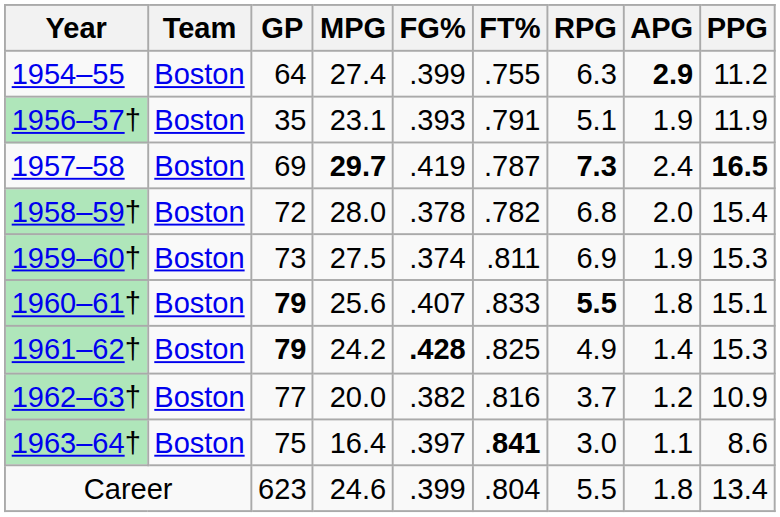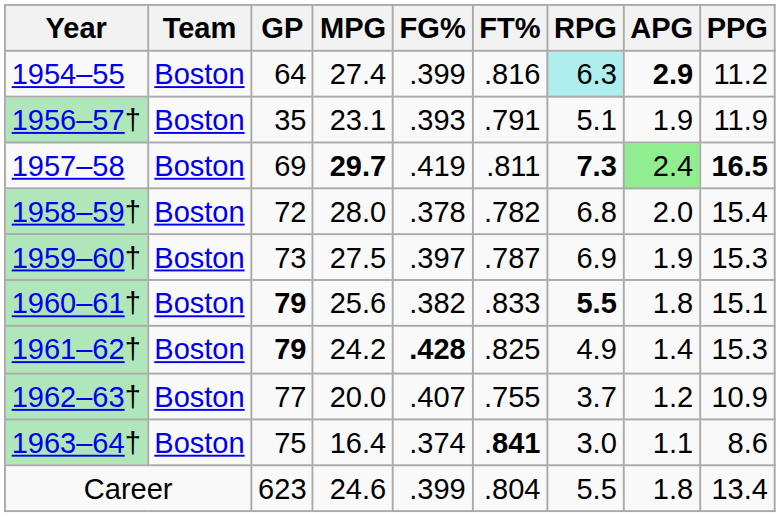 <table class="wikitable sortable" style="font-size:95%; text-align:right;">
 <tr>
 <th>Year</th>
 <th>Team</th>
 <th>GP</th>
 <th>MPG</th>
 <th>FG%</th>
 <th>FT%</th>
 <th>RPG</th>
 <th>APG</th>
 <th>PPG</th>
 </tr>
 <tr>
 <td style="text-align:left;"><a href='#'>1954–55</a></td>
 <td style="text-align:left;"><a href='#'>Boston</a></td>
 <td>64</td>
 <td>27.4</td>
 <td>.399</td>
-<td>.755</td>
-<td>6.3</td>
+<td>.816</td>
+<td style="background: paleturquoise;">6.3</td>
 <td><strong>2.9</strong></td>
 <td>11.2</td>
 </tr>
 <tr>
 <td style="text-align:left;background:#afe6ba;"><a href='#'>1956–57</a>†</td>
 <td style="text-align:left;"><a href='#'>Boston</a></td>
 <td>35</td>
 <td>23.1</td>
 <td>.393</td>
 <td>.791</td>
 <td>5.1</td>
 <td>1.9</td>
 <td>11.9</td>
 </tr>
 <tr>
 <td style="text-align:left;"><a href='#'>1957–58</a></td>
 <td style="text-align:left;"><a href='#'>Boston</a></td>
 <td>69</td>
 <td><strong>29.7</strong></td>
 <td>.419</td>
-<td>.787</td>
+<td>.811</td>
 <td><strong>7.3</strong></td>
-<td>2.4</td>
+<td style="background: lightgreen;">2.4</td>
 <td><strong>16.5</strong></td>
 </tr>
 <tr>
 <td style="text-align:left;background:#afe6ba;"><a href='#'>1958–59</a>†</td>
 <td style="text-align:left;"><a href='#'>Boston</a></td>
 <td>72</td>
 <td>28.0</td>
 <td>.378</td>
 <td>.782</td>
 <td>6.8</td>
 <td>2.0</td>
 <td>15.4</td>
 </tr>
 <tr>
 <td style="text-align:left;background:#afe6ba;"><a href='#'>1959–60</a>†</td>
 <td style="text-align:left;"><a href='#'>Boston</a></td>
 <td>73</td>
 <td>27.5</td>
-<td>.374</td>
-<td>.811</td>
+<td>.397</td>
+<td>.787</td>
 <td>6.9</td>
 <td>1.9</td>
 <td>15.3</td>
 </tr>
 <tr>
 <td style="text-align:left;background:#afe6ba;"><a href='#'>1960–61</a>†</td>
 <td style="text-align:left;"><a href='#'>Boston</a></td>
 <td><strong>79</strong></td>
 <td>25.6</td>
-<td>.407</td>
+<td>.382</td>
 <td>.833</td>
 <td><strong>5.5</strong></td>
 <td>1.8</td>
 <td>15.1</td>
 </tr>
 <tr>
 <td style="text-align:left;background:#afe6ba;"><a href='#'>1961–62</a>†</td>
 <td style="text-align:left;"><a href='#'>Boston</a></td>
 <td><strong>79</strong></td>
 <td>24.2</td>
 <td><strong>.428</strong></td>
 <td>.825</td>
 <td>4.9</td>
 <td>1.4</td>
 <td>15.3</td>
 </tr>
 <tr>
 <td style="text-align:left;background:#afe6ba;"><a href='#'>1962–63</a>†</td>
 <td style="text-align:left;"><a href='#'>Boston</a></td>
 <td>77</td>
 <td>20.0</td>
-<td>.382</td>
-<td>.816</td>
+<td>.407</td>
+<td>.755</td>
 <td>3.7</td>
 <td>1.2</td>
 <td>10.9</td>
 </tr>
 <tr>
 <td style="text-align:left;background:#afe6ba;"><a href='#'>1963–64</a>†</td>
 <td style="text-align:left;"><a href='#'>Boston</a></td>
 <td>75</td>
 <td>16.4</td>
-<td>.397</td>
+<td>.374</td>
 <td>.<strong>841</strong></td>
 <td>3.0</td>
 <td>1.1</td>
 <td>8.6</td>
 </tr>
 <tr class="sortbottom">
 <td colspan="2" style="text-align:center;">Career</td>
 <td>623</td>
 <td>24.6</td>
 <td>.399</td>
 <td>.804</td>
 <td>5.5</td>
 <td>1.8</td>
 <td>13.4</td>
 </tr>
 </table>
